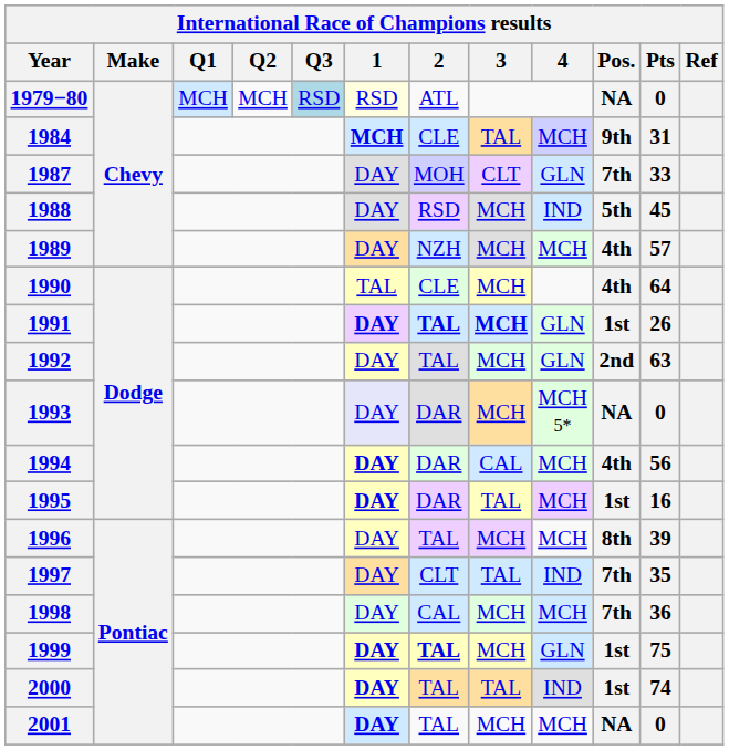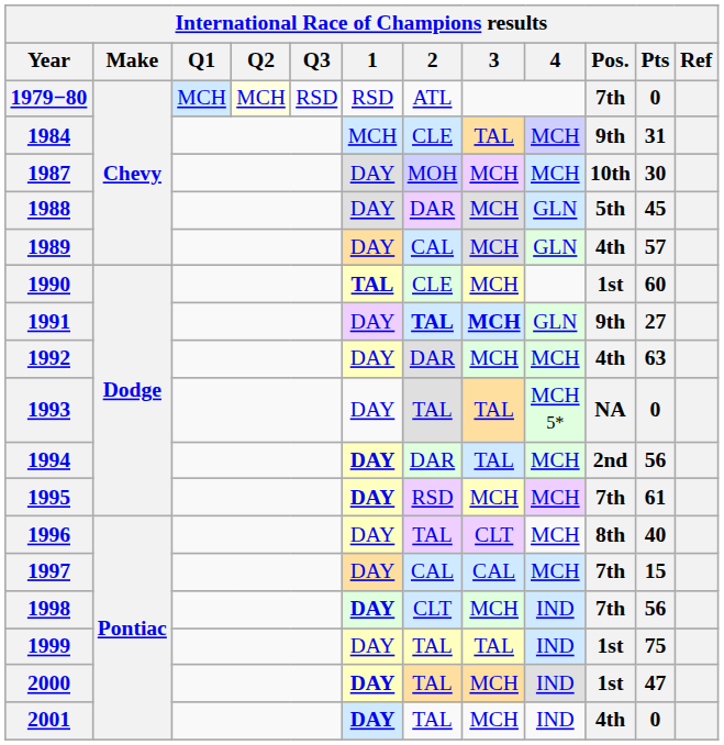 <table class="wikitable" style="text-align:center; font-size:75%">
 <tr>
 <th colspan=12><a href='#'>International Race of Champions</a> results</th>
 </tr>
 <tr>
 <th>Year</th>
 <th>Make</th>
 <th>Q1</th>
 <th>Q2</th>
 <th>Q3</th>
 <th>1</th>
 <th>2</th>
 <th>3</th>
 <th>4</th>
 <th>Pos.</th>
 <th>Pts</th>
 <th>Ref</th>
 </tr>
 <tr>
 <th><a href='#'>1979−80</a></th>
 <th rowspan=5><a href='#'>Chevy</a></th>
 <td style="background:#CFEAFF;"><a href='#'>MCH</a><br></td>
-<td><a href='#'>MCH</a></td>
-<td style="background: lightblue;"><a href='#'>RSD</a></td>
-<td style="background: lightyellow;"><a href='#'>RSD</a></td>
+<td style="background: lightyellow;"><a href='#'>MCH</a></td>
+<td><a href='#'>RSD</a></td>
+<td><a href='#'>RSD</a></td>
 <td><a href='#'>ATL</a></td>
 <td colspan=2></td>
-<th>NA</th>
+<th>7th</th>
 <th>0</th>
 <th></th>
 </tr>
 <tr>
 <th><a href='#'>1984</a></th>
 <td colspan=3></td>
-<td style="background:#CFEAFF;"><strong><a href='#'>MCH</a><br></strong></td>
+<td style="background:#CFEAFF;"><a href='#'>MCH</a><br></td>
 <td style="background:#CFEAFF;"><a href='#'>CLE</a><br></td>
 <td style="background:#FFDF9F;"><a href='#'>TAL</a><br></td>
 <td style="background:#CFCFFF;"><a href='#'>MCH</a><br></td>
 <th>9th</th>
 <th>31</th>
 <th></th>
 </tr>
 <tr>
 <th><a href='#'>1987</a></th>
 <td colspan=3></td>
 <td style="background:#DFDFDF;"><a href='#'>DAY</a><br></td>
 <td style="background:#CFCFFF;"><a href='#'>MOH</a><br></td>
-<td style="background:#EFCFFF;"><a href='#'>CLT</a><br></td>
-<td style="background:#CFEAFF;"><a href='#'>GLN</a><br></td>
-<th>7th</th>
-<th>33</th>
+<td style="background:#EFCFFF;"><a href='#'>MCH</a><br></td>
+<td style="background:#CFEAFF;"><a href='#'>MCH</a><br></td>
+<th>10th</th>
+<th>30</th>
 <th></th>
 </tr>
 <tr>
 <th><a href='#'>1988</a></th>
 <td colspan=3></td>
 <td style="background:#DFDFDF;"><a href='#'>DAY</a><br></td>
-<td style="background:#EFCFFF;"><a href='#'>RSD</a><br></td>
+<td style="background:#EFCFFF;"><a href='#'>DAR</a><br></td>
 <td style="background:#DFDFDF;"><a href='#'>MCH</a><br></td>
-<td style="background:#CFEAFF;"><a href='#'>IND</a><br></td>
+<td style="background:#CFEAFF;"><a href='#'>GLN</a><br></td>
 <th>5th</th>
 <th>45</th>
 <th></th>
 </tr>
 <tr>
 <th><a href='#'>1989</a></th>
 <td colspan=3></td>
 <td style="background:#FFDF9F;"><a href='#'>DAY</a><br></td>
-<td style="background:#CFEAFF;"><a href='#'>NZH</a><br></td>
+<td style="background:#CFEAFF;"><a href='#'>CAL</a><br></td>
 <td style="background:#DFDFDF;"><a href='#'>MCH</a><br></td>
-<td style="background:#DFFFDF;"><a href='#'>MCH</a><br></td>
+<td style="background:#DFFFDF;"><a href='#'>GLN</a><br></td>
 <th>4th</th>
 <th>57</th>
 <th></th>
 </tr>
 <tr>
 <th><a href='#'>1990</a></th>
 <th rowspan=6><a href='#'>Dodge</a></th>
 <td colspan=3></td>
-<td style="background:#FFFFBF;"><a href='#'>TAL</a><br></td>
+<td style="background:#FFFFBF;"><strong><a href='#'>TAL</a><br></strong></td>
 <td style="background:#DFFFDF;"><a href='#'>CLE</a><br></td>
 <td style="background:#FFFFBF;"><a href='#'>MCH</a><br></td>
 <td></td>
-<th>4th</th>
-<th>64</th>
+<th>1st</th>
+<th>60</th>
 <th></th>
 </tr>
 <tr>
 <th><a href='#'>1991</a></th>
 <td colspan=3></td>
-<td style="background:#EFCFFF;"><strong><a href='#'>DAY</a><br></strong></td>
+<td style="background:#EFCFFF;"><a href='#'>DAY</a><br></td>
 <td style="background:#CFEAFF;"><strong><a href='#'>TAL</a></strong><br></td>
 <td style="background:#CFEAFF;"><strong><a href='#'>MCH</a></strong><br></td>
 <td style="background:#DFFFDF;"><a href='#'>GLN</a><br></td>
-<th>1st</th>
-<th>26</th>
+<th>9th</th>
+<th>27</th>
 <th></th>
 </tr>
 <tr>
 <th><a href='#'>1992</a></th>
 <td colspan=3></td>
 <td style="background:#FFFFBF;"><a href='#'>DAY</a><br></td>
-<td style="background:#DFDFDF;"><a href='#'>TAL</a><br></td>
+<td style="background:#DFDFDF;"><a href='#'>DAR</a><br></td>
 <td style="background:#DFFFDF;"><a href='#'>MCH</a><br></td>
-<td style="background:#DFFFDF;"><a href='#'>GLN</a><br></td>
-<th>2nd</th>
+<td style="background:#DFFFDF;"><a href='#'>MCH</a><br></td>
+<th>4th</th>
 <th>63</th>
 <th></th>
 </tr>
 <tr>
 <th><a href='#'>1993</a></th>
 <td colspan=3></td>
-<td style="background: lavender;"><a href='#'>DAY</a></td>
-<td style="background:#DFDFDF;"><a href='#'>DAR</a><br></td>
-<td style="background:#FFDF9F;"><a href='#'>MCH</a><br></td>
+<td><a href='#'>DAY</a></td>
+<td style="background:#DFDFDF;"><a href='#'>TAL</a><br></td>
+<td style="background:#FFDF9F;"><a href='#'>TAL</a><br></td>
 <td style="background:#DFFFDF;"><a href='#'>MCH</a><br><small>5*</small></td>
 <th>NA</th>
 <th>0</th>
 <th></th>
 </tr>
 <tr>
 <th><a href='#'>1994</a></th>
 <td colspan=3></td>
 <td style="background:#FFFFBF;"><strong><a href='#'>DAY</a></strong><br></td>
 <td style="background:#DFFFDF;"><a href='#'>DAR</a><br></td>
-<td style="background:#CFEAFF;"><a href='#'>CAL</a><br></td>
+<td style="background:#CFEAFF;"><a href='#'>TAL</a><br></td>
 <td style="background:#DFFFDF;"><a href='#'>MCH</a><br></td>
-<th>4th</th>
+<th>2nd</th>
 <th>56</th>
 <th></th>
 </tr>
 <tr>
 <th><a href='#'>1995</a></th>
 <td colspan=3></td>
 <td style="background:#FFFFBF;"><strong><a href='#'>DAY</a><br></strong></td>
-<td style="background:#EFCFFF;"><a href='#'>DAR</a><br></td>
-<td style="background:#FFFFBF;"><a href='#'>TAL</a><br></td>
+<td style="background:#EFCFFF;"><a href='#'>RSD</a><br></td>
+<td style="background:#FFFFBF;"><a href='#'>MCH</a><br></td>
 <td style="background:#EFCFFF;"><a href='#'>MCH</a><br></td>
-<th>1st</th>
-<th>16</th>
+<th>7th</th>
+<th>61</th>
 <th></th>
 </tr>
 <tr>
 <th><a href='#'>1996</a></th>
 <th rowspan=6><a href='#'>Pontiac</a></th>
 <td colspan=3></td>
 <td style="background:#FFFFBF;"><a href='#'>DAY</a><br></td>
 <td style="background:#EFCFFF;"><a href='#'>TAL</a><br></td>
-<td style="background:#EFCFFF;"><a href='#'>MCH</a><br></td>
+<td style="background:#EFCFFF;"><a href='#'>CLT</a><br></td>
 <td><a href='#'>MCH</a></td>
 <th>8th</th>
-<th>39</th>
+<th>40</th>
 <th></th>
 </tr>
 <tr>
 <th><a href='#'>1997</a></th>
 <td colspan=3></td>
 <td style="background:#FFDF9F;"><a href='#'>DAY</a><br></td>
-<td style="background:#CFEAFF;"><a href='#'>CLT</a><br></td>
-<td style="background:#CFEAFF;"><a href='#'>TAL</a><br></td>
-<td style="background:#CFEAFF;"><a href='#'>IND</a><br></td>
+<td style="background:#CFEAFF;"><a href='#'>CAL</a><br></td>
+<td style="background:#CFEAFF;"><a href='#'>CAL</a><br></td>
+<td style="background:#CFEAFF;"><a href='#'>MCH</a><br></td>
 <th>7th</th>
-<th>35</th>
+<th>15</th>
 <th></th>
 </tr>
 <tr>
 <th><a href='#'>1998</a></th>
 <td colspan=3></td>
-<td style="background:#DFFFDF;"><a href='#'>DAY</a><br></td>
-<td style="background:#CFEAFF;"><a href='#'>CAL</a><br></td>
+<td style="background:#DFFFDF;"><strong><a href='#'>DAY</a><br></strong></td>
+<td style="background:#CFEAFF;"><a href='#'>CLT</a><br></td>
 <td style="background:#DFFFDF;"><a href='#'>MCH</a><br></td>
-<td style="background:#CFEAFF;"><a href='#'>MCH</a><br></td>
+<td style="background:#CFEAFF;"><a href='#'>IND</a><br></td>
 <th>7th</th>
-<th>36</th>
+<th>56</th>
 <th></th>
 </tr>
 <tr>
 <th><a href='#'>1999</a></th>
 <td colspan=3></td>
-<td style="background:#FFFFBF;"><strong><a href='#'>DAY</a><br></strong></td>
-<td style="background:#FFFFBF;"><strong><a href='#'>TAL</a><br></strong></td>
-<td style="background:#FFFFBF;"><a href='#'>MCH</a><br></td>
-<td style="background:#CFEAFF;"><a href='#'>GLN</a><br></td>
+<td style="background:#FFFFBF;"><a href='#'>DAY</a><br></td>
+<td style="background:#FFFFBF;"><a href='#'>TAL</a><br></td>
+<td style="background:#FFFFBF;"><a href='#'>TAL</a><br></td>
+<td style="background:#CFEAFF;"><a href='#'>IND</a><br></td>
 <th>1st</th>
 <th>75</th>
 <th></th>
 </tr>
 <tr>
 <th><a href='#'>2000</a></th>
 <td colspan=3></td>
 <td style="background:#FFFFBF;"><strong><a href='#'>DAY</a></strong><br></td>
 <td style="background:#FFDF9F;"><a href='#'>TAL</a><br></td>
-<td style="background:#FFDF9F;"><a href='#'>TAL</a><br></td>
+<td style="background:#FFDF9F;"><a href='#'>MCH</a><br></td>
 <td style="background:#DFDFDF;"><a href='#'>IND</a><br></td>
 <th>1st</th>
-<th>74</th>
+<th>47</th>
 <th></th>
 </tr>
 <tr>
 <th><a href='#'>2001</a></th>
 <td colspan=3></td>
 <td style="background:#CFEAFF;"><strong><a href='#'>DAY</a></strong><br></td>
 <td><a href='#'>TAL</a></td>
 <td><a href='#'>MCH</a></td>
-<td><a href='#'>MCH</a></td>
-<th>NA</th>
+<td><a href='#'>IND</a></td>
+<th>4th</th>
 <th>0</th>
 <th></th>
 </tr>
 </table>
